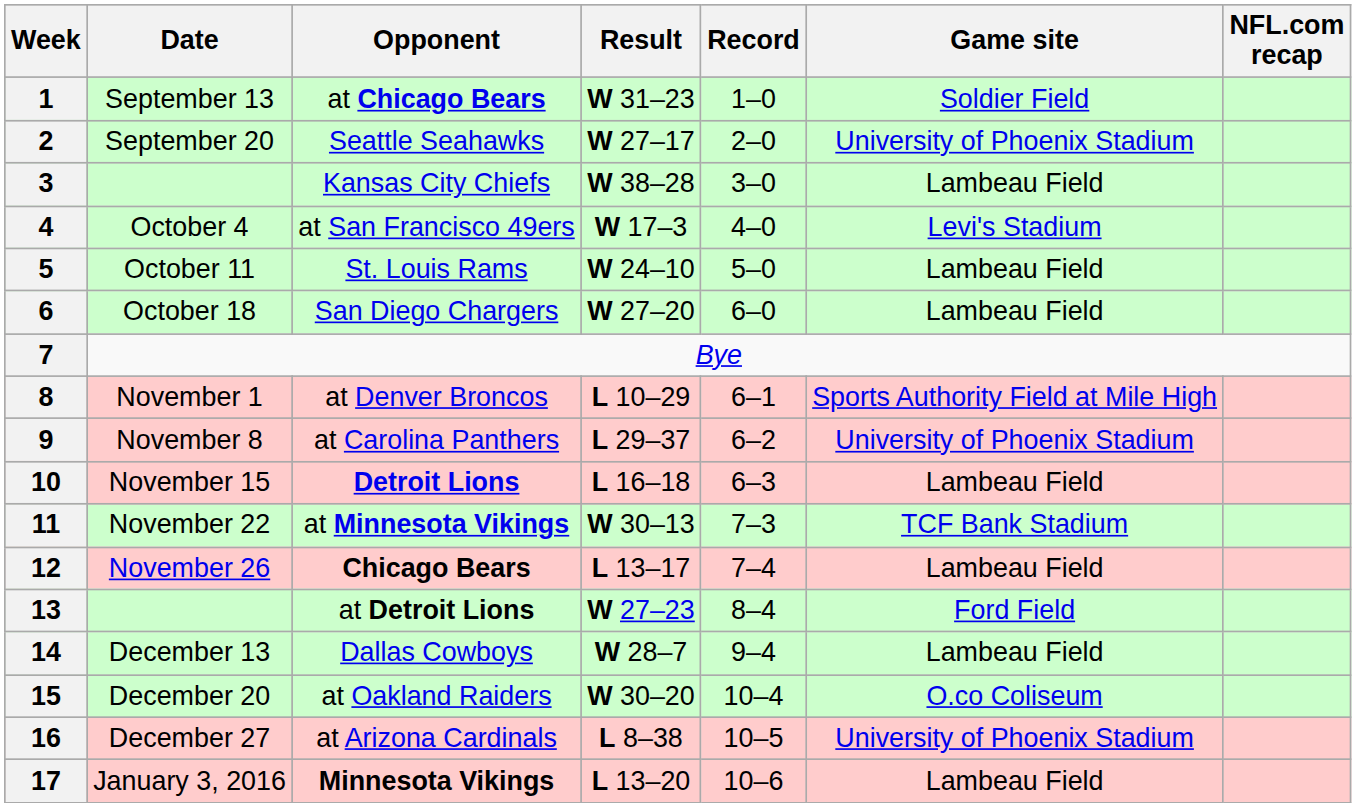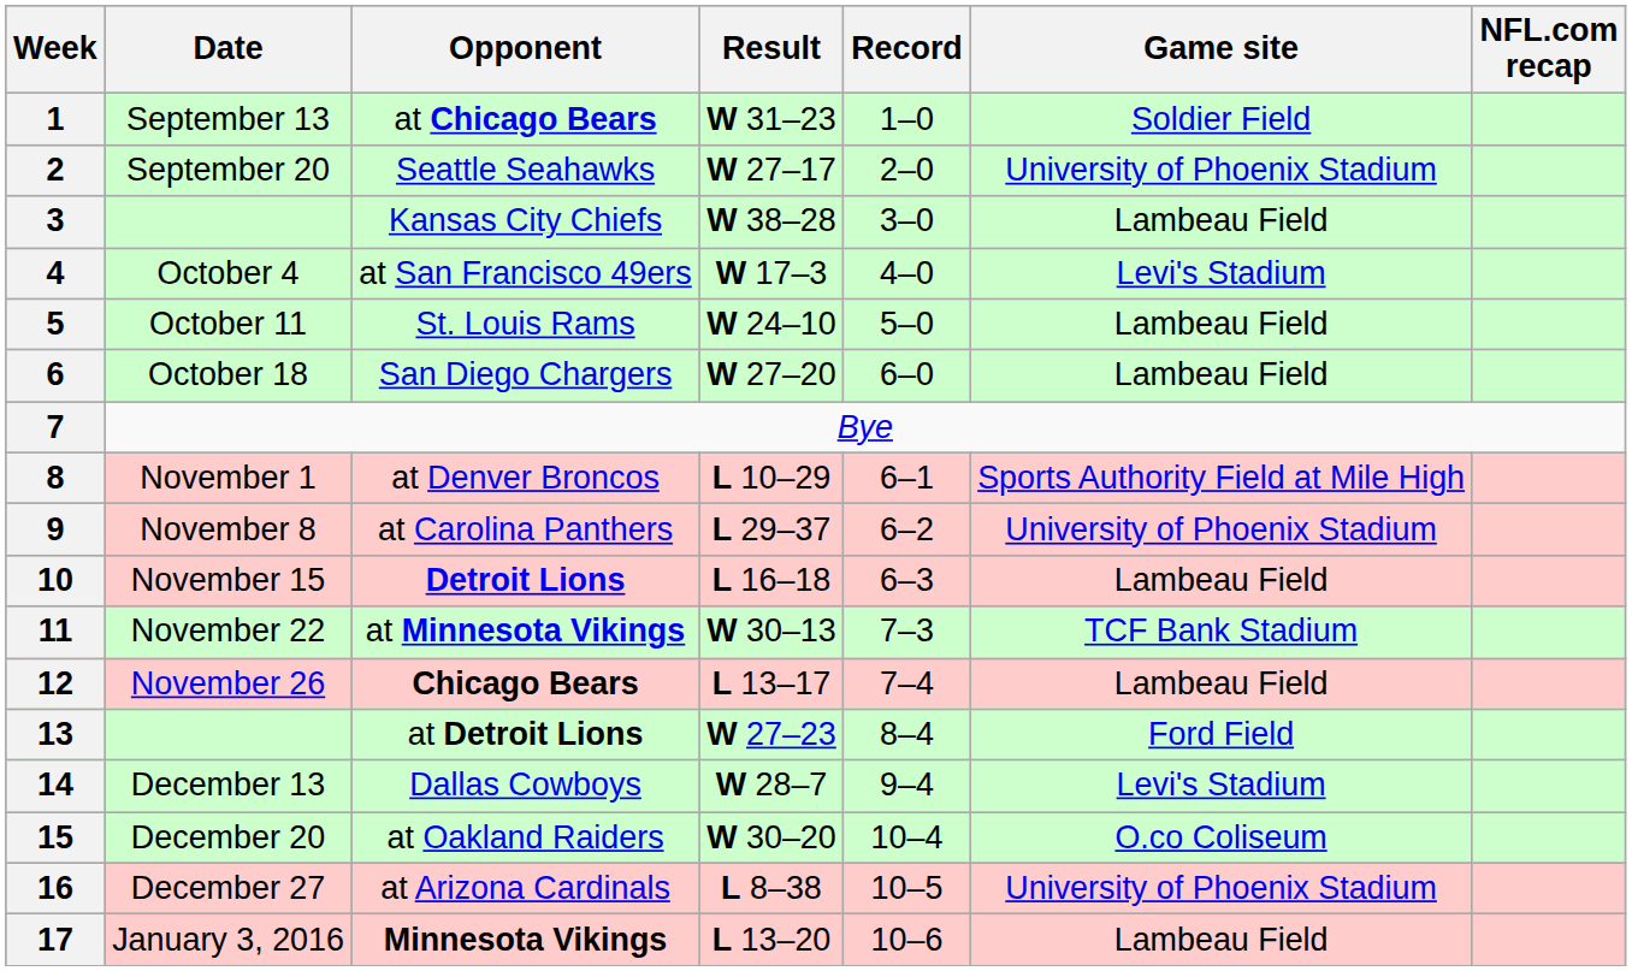 <table class="wikitable" style="text-align:center">
 <tr>
 <th>Week</th>
 <th>Date</th>
 <th>Opponent</th>
 <th>Result</th>
 <th>Record</th>
 <th>Game site</th>
 <th>NFL.com<br>recap</th>
 </tr>
 <tr style="background:#cfc">
 <th>1</th>
 <td>September 13</td>
 <td>at <strong><a href='#'>Chicago Bears</a></strong></td>
 <td><strong>W</strong> 31–23</td>
 <td>1–0</td>
 <td><a href='#'>Soldier Field</a></td>
 <td></td>
 </tr>
 <tr style="background:#cfc">
 <th>2</th>
 <td>September 20</td>
 <td><a href='#'>Seattle Seahawks</a></td>
 <td><strong>W</strong> 27–17</td>
 <td>2–0</td>
 <td><a href='#'>University of Phoenix Stadium</a></td>
 <td></td>
 </tr>
 <tr style="background:#cfc">
 <th>3</th>
 <td></td>
 <td><a href='#'>Kansas City Chiefs</a></td>
 <td><strong>W</strong> 38–28</td>
 <td>3–0</td>
 <td>Lambeau Field</td>
 <td></td>
 </tr>
 <tr style="background:#cfc">
 <th>4</th>
 <td>October 4</td>
 <td>at <a href='#'>San Francisco 49ers</a></td>
 <td><strong>W</strong> 17–3</td>
 <td>4–0</td>
 <td><a href='#'>Levi's Stadium</a></td>
 <td></td>
 </tr>
 <tr style="background:#cfc">
 <th>5</th>
 <td>October 11</td>
 <td><a href='#'>St. Louis Rams</a></td>
 <td><strong>W</strong> 24–10</td>
 <td>5–0</td>
 <td>Lambeau Field</td>
 <td></td>
 </tr>
 <tr style="background:#cfc">
 <th>6</th>
 <td>October 18</td>
 <td><a href='#'>San Diego Chargers</a></td>
 <td><strong>W</strong> 27–20</td>
 <td>6–0</td>
 <td>Lambeau Field</td>
 <td></td>
 </tr>
 <tr>
 <th>7</th>
 <td colspan=8><em><a href='#'>Bye</a></em></td>
 </tr>
 <tr style="background:#fcc">
 <th>8</th>
 <td>November 1</td>
 <td>at <a href='#'>Denver Broncos</a></td>
 <td><strong>L</strong> 10–29</td>
 <td>6–1</td>
 <td><a href='#'>Sports Authority Field at Mile High</a></td>
 <td></td>
 </tr>
 <tr style="background:#fcc">
 <th>9</th>
 <td>November 8</td>
 <td>at <a href='#'>Carolina Panthers</a></td>
 <td><strong>L</strong> 29–37</td>
 <td>6–2</td>
 <td><a href='#'>University of Phoenix Stadium</a></td>
 <td></td>
 </tr>
 <tr style="background:#fcc">
 <th>10</th>
 <td>November 15</td>
 <td><strong><a href='#'>Detroit Lions</a></strong></td>
 <td><strong>L</strong> 16–18</td>
 <td>6–3</td>
 <td>Lambeau Field</td>
 <td></td>
 </tr>
 <tr style="background:#cfc">
 <th>11</th>
 <td>November 22</td>
 <td>at <strong><a href='#'>Minnesota Vikings</a></strong></td>
 <td><strong>W</strong> 30–13</td>
 <td>7–3</td>
 <td><a href='#'>TCF Bank Stadium</a></td>
 <td></td>
 </tr>
 <tr style="background:#fcc">
 <th>12</th>
 <td><a href='#'>November 26</a></td>
 <td><strong>Chicago Bears</strong></td>
 <td><strong>L</strong> 13–17</td>
 <td>7–4</td>
 <td>Lambeau Field</td>
 <td></td>
 </tr>
 <tr style="background:#cfc">
 <th>13</th>
 <td></td>
 <td>at <strong>Detroit Lions</strong></td>
 <td><strong>W</strong> <a href='#'>27–23</a></td>
 <td>8–4</td>
 <td><a href='#'>Ford Field</a></td>
 <td></td>
 </tr>
 <tr style="background:#cfc">
 <th>14</th>
 <td>December 13</td>
 <td><a href='#'>Dallas Cowboys</a></td>
 <td><strong>W</strong> 28–7</td>
 <td>9–4</td>
-<td>Lambeau Field</td>
+<td><a href='#'>Levi's Stadium</a></td>
 <td></td>
 </tr>
 <tr style="background:#cfc">
 <th>15</th>
 <td>December 20</td>
 <td>at <a href='#'>Oakland Raiders</a></td>
 <td><strong>W</strong> 30–20</td>
 <td>10–4</td>
 <td><a href='#'>O.co Coliseum</a></td>
 <td></td>
 </tr>
 <tr style="background:#fcc">
 <th>16</th>
 <td>December 27</td>
 <td>at <a href='#'>Arizona Cardinals</a></td>
 <td><strong>L</strong> 8–38</td>
 <td>10–5</td>
 <td><a href='#'>University of Phoenix Stadium</a></td>
 <td></td>
 </tr>
 <tr style="background:#fcc">
 <th>17</th>
 <td>January 3, 2016</td>
 <td><strong>Minnesota Vikings</strong></td>
 <td><strong>L</strong> 13–20</td>
 <td>10–6</td>
 <td>Lambeau Field</td>
 <td></td>
 </tr>
 </table>
